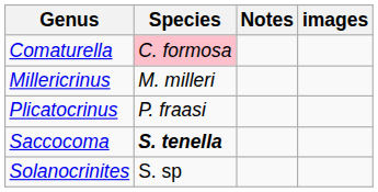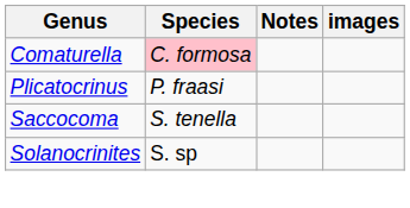 <table class="wikitable">
 <tr>
 <th>Genus</th>
 <th>Species</th>
 <th>Notes</th>
 <th>images</th>
 </tr>
 <tr>
 <td><em><a href='#'>Comaturella</a></em></td>
 <td style="background: pink;"><em>C. formosa</em></td>
 <td></td>
 <td></td>
 </tr>
 <tr>
-<td><em><a href='#'>Millericrinus</a></em></td>
-<td><em>M. milleri</em></td>
-<td></td>
-<td></td>
-</tr>
-<tr>
 <td><em><a href='#'>Plicatocrinus</a></em></td>
 <td><em>P. fraasi</em></td>
 <td></td>
 <td></td>
 </tr>
 <tr>
 <td><em><a href='#'>Saccocoma</a></em></td>
-<td><strong><em>S. tenella</em></strong></td>
+<td><em>S. tenella</em></td>
 <td></td>
 <td></td>
 </tr>
 <tr>
 <td><em><a href='#'>Solanocrinites</a></em></td>
 <td>S. sp</td>
 <td></td>
 <td></td>
 </tr>
 </table>
